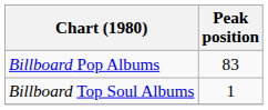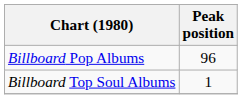 <table class="wikitable">
 <tr>
 <th>Chart (1980)</th>
 <th>Peak<br>position</th>
 </tr>
 <tr>
 <td><a href='#'><em>Billboard</em> Pop Albums</a></td>
-<td align=center>83</td>
+<td align=center>96</td>
 </tr>
 <tr>
 <td><em>Billboard</em> <a href='#'>Top Soul Albums</a></td>
 <td align=center>1</td>
 </tr>
 <tr>
 </tr>
 </table>
